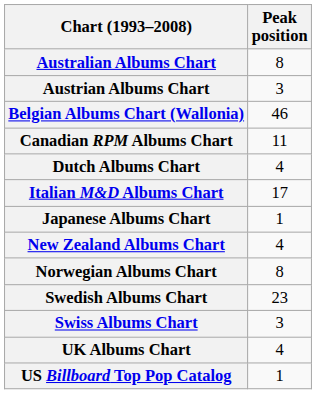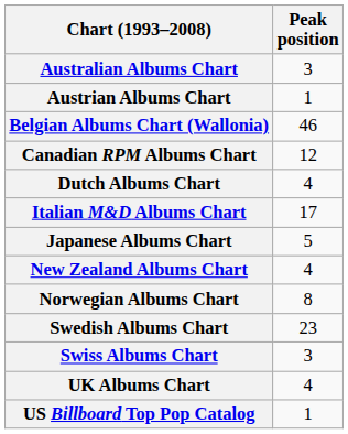 <table class="wikitable sortable plainrowheaders" style="text-align:center;">
 <tr>
 <th scope="col">Chart (1993–2008)</th>
 <th scope="col">Peak<br>position</th>
 </tr>
 <tr>
 <th scope="row"><a href='#'>Australian Albums Chart</a></th>
-<td>8</td>
+<td>3</td>
 </tr>
 <tr>
 <th scope="row">Austrian Albums Chart</th>
-<td>3</td>
+<td>1</td>
 </tr>
 <tr>
 <th scope="row"><a href='#'>Belgian Albums Chart (Wallonia)</a></th>
 <td>46</td>
 </tr>
 <tr>
 <th scope="row">Canadian <em>RPM</em> Albums Chart</th>
-<td>11</td>
+<td>12</td>
 </tr>
 <tr>
 <th scope="row">Dutch Albums Chart</th>
 <td>4</td>
 </tr>
 <tr>
 <th scope="row"><a href='#'>Italian <em>M&D</em> Albums Chart</a></th>
 <td>17</td>
 </tr>
 <tr>
 <th scope="row">Japanese Albums Chart</th>
-<td>1</td>
+<td>5</td>
 </tr>
 <tr>
 <th scope="row"><a href='#'>New Zealand Albums Chart</a></th>
 <td>4</td>
 </tr>
 <tr>
 <th scope="row">Norwegian Albums Chart</th>
 <td>8</td>
 </tr>
 <tr>
 <th scope="row">Swedish Albums Chart</th>
 <td>23</td>
 </tr>
 <tr>
 <th scope="row"><a href='#'>Swiss Albums Chart</a></th>
 <td>3</td>
 </tr>
 <tr>
 <th scope="row">UK Albums Chart</th>
 <td>4</td>
 </tr>
 <tr>
 <th scope="row">US <a href='#'><em>Billboard</em> Top Pop Catalog</a></th>
 <td>1</td>
 </tr>
 </table>
